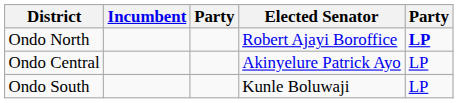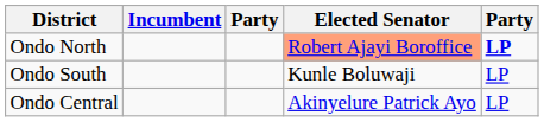 <table class="sortable wikitable" style="font-size:95%;line-height:14px;">
 <tr>
 <th class="unsortable">District</th>
 <th class="unsortable"><a href='#'>Incumbent</a></th>
 <th>Party</th>
 <th class="unsortable">Elected Senator</th>
 <th>Party</th>
 </tr>
 <tr>
 <td>Ondo North</td>
 <td></td>
 <td></td>
-<td><a href='#'>Robert Ajayi Boroffice</a></td>
+<td style="background: lightsalmon;"><a href='#'>Robert Ajayi Boroffice</a></td>
 <td><strong><a href='#'>LP</a></strong></td>
+</tr>
+<tr>
+<td>Ondo South</td>
+<td></td>
+<td></td>
+<td>Kunle Boluwaji</td>
+<td><a href='#'>LP</a></td>
 </tr>
 <tr>
 <td>Ondo Central</td>
 <td></td>
 <td></td>
 <td><a href='#'>Akinyelure Patrick Ayo</a></td>
 <td><a href='#'>LP</a></td>
 </tr>
-<tr>
-<td>Ondo South</td>
-<td></td>
-<td></td>
-<td>Kunle Boluwaji</td>
-<td><a href='#'>LP</a></td>
-</tr>
 </table>
